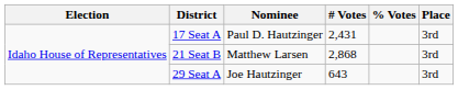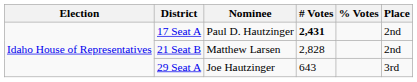 <table class="wikitable sortable mw-collapsible mw-collapsed">
 <tr>
 <th>Election</th>
 <th>District</th>
 <th>Nominee</th>
 <th># Votes</th>
 <th>% Votes</th>
 <th>Place</th>
 </tr>
 <tr>
 <td rowspan="3"><a href='#'>Idaho House of Representatives</a></td>
 <td><a href='#'>17 Seat A</a></td>
 <td>Paul D. Hautzinger</td>
-<td>2,431</td>
+<td><strong>2,431</strong></td>
 <td></td>
-<td>3rd</td>
+<td>2nd</td>
 </tr>
 <tr>
 <td><a href='#'>21 Seat B</a></td>
 <td>Matthew Larsen</td>
-<td>2,868</td>
+<td>2,828</td>
 <td></td>
-<td>3rd</td>
+<td>2nd</td>
 </tr>
 <tr>
 <td><a href='#'>29 Seat A</a></td>
 <td>Joe Hautzinger</td>
 <td>643</td>
 <td></td>
 <td>3rd</td>
 </tr>
 </table>
